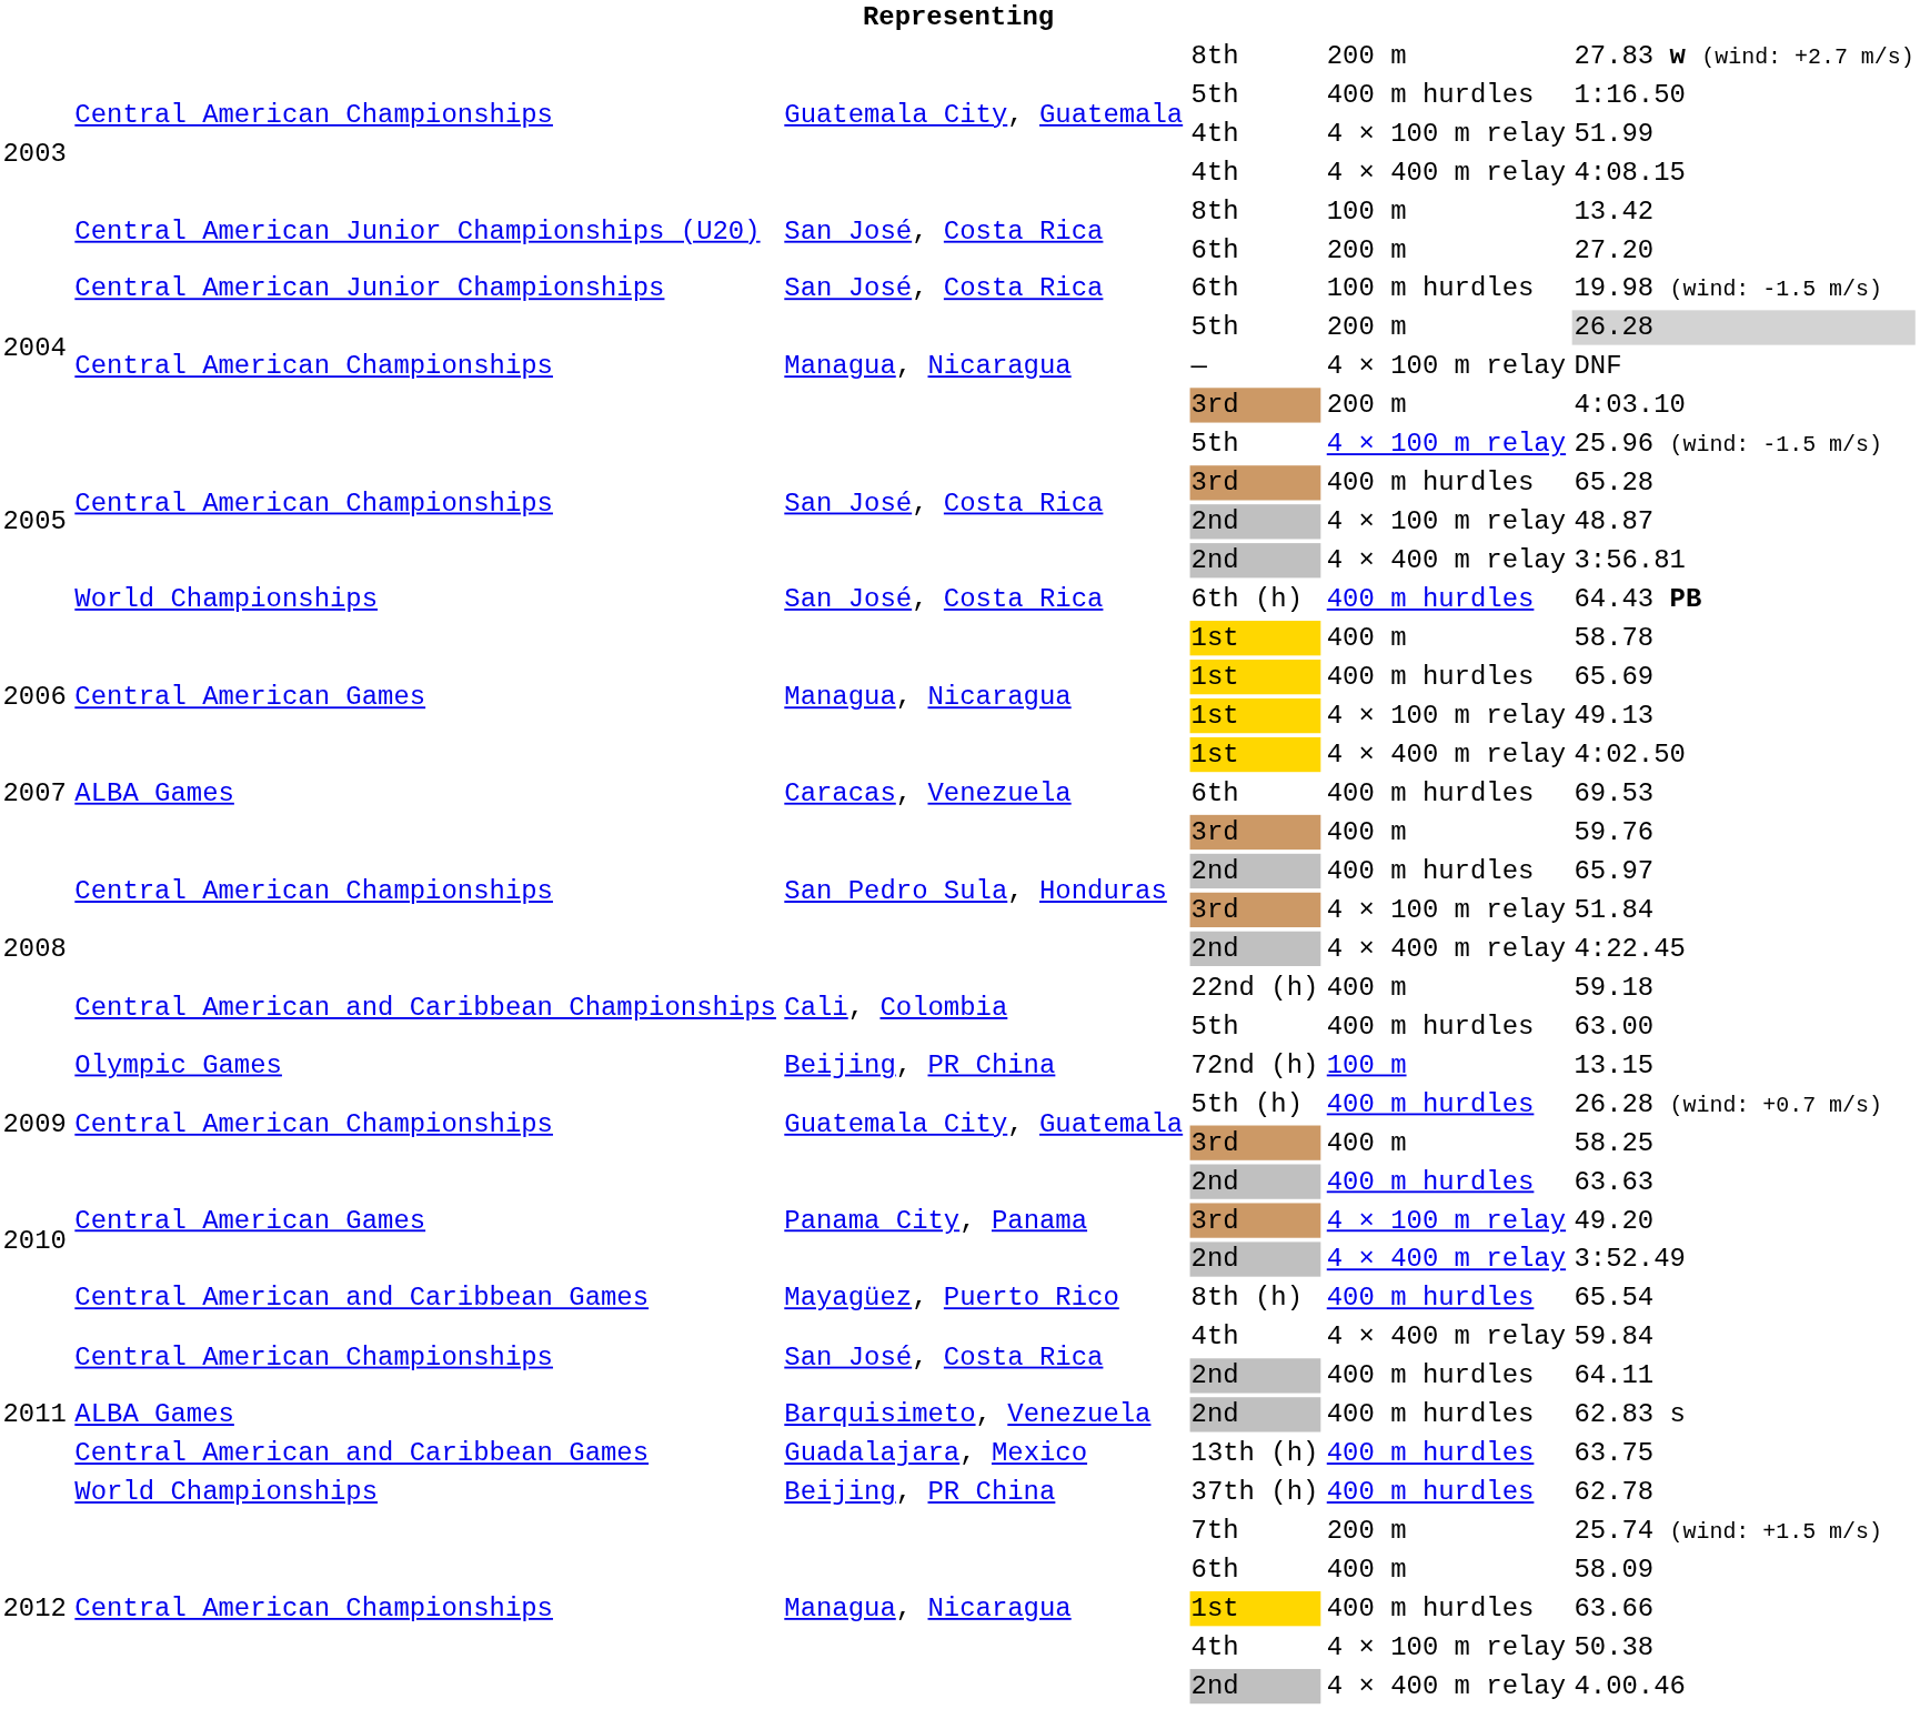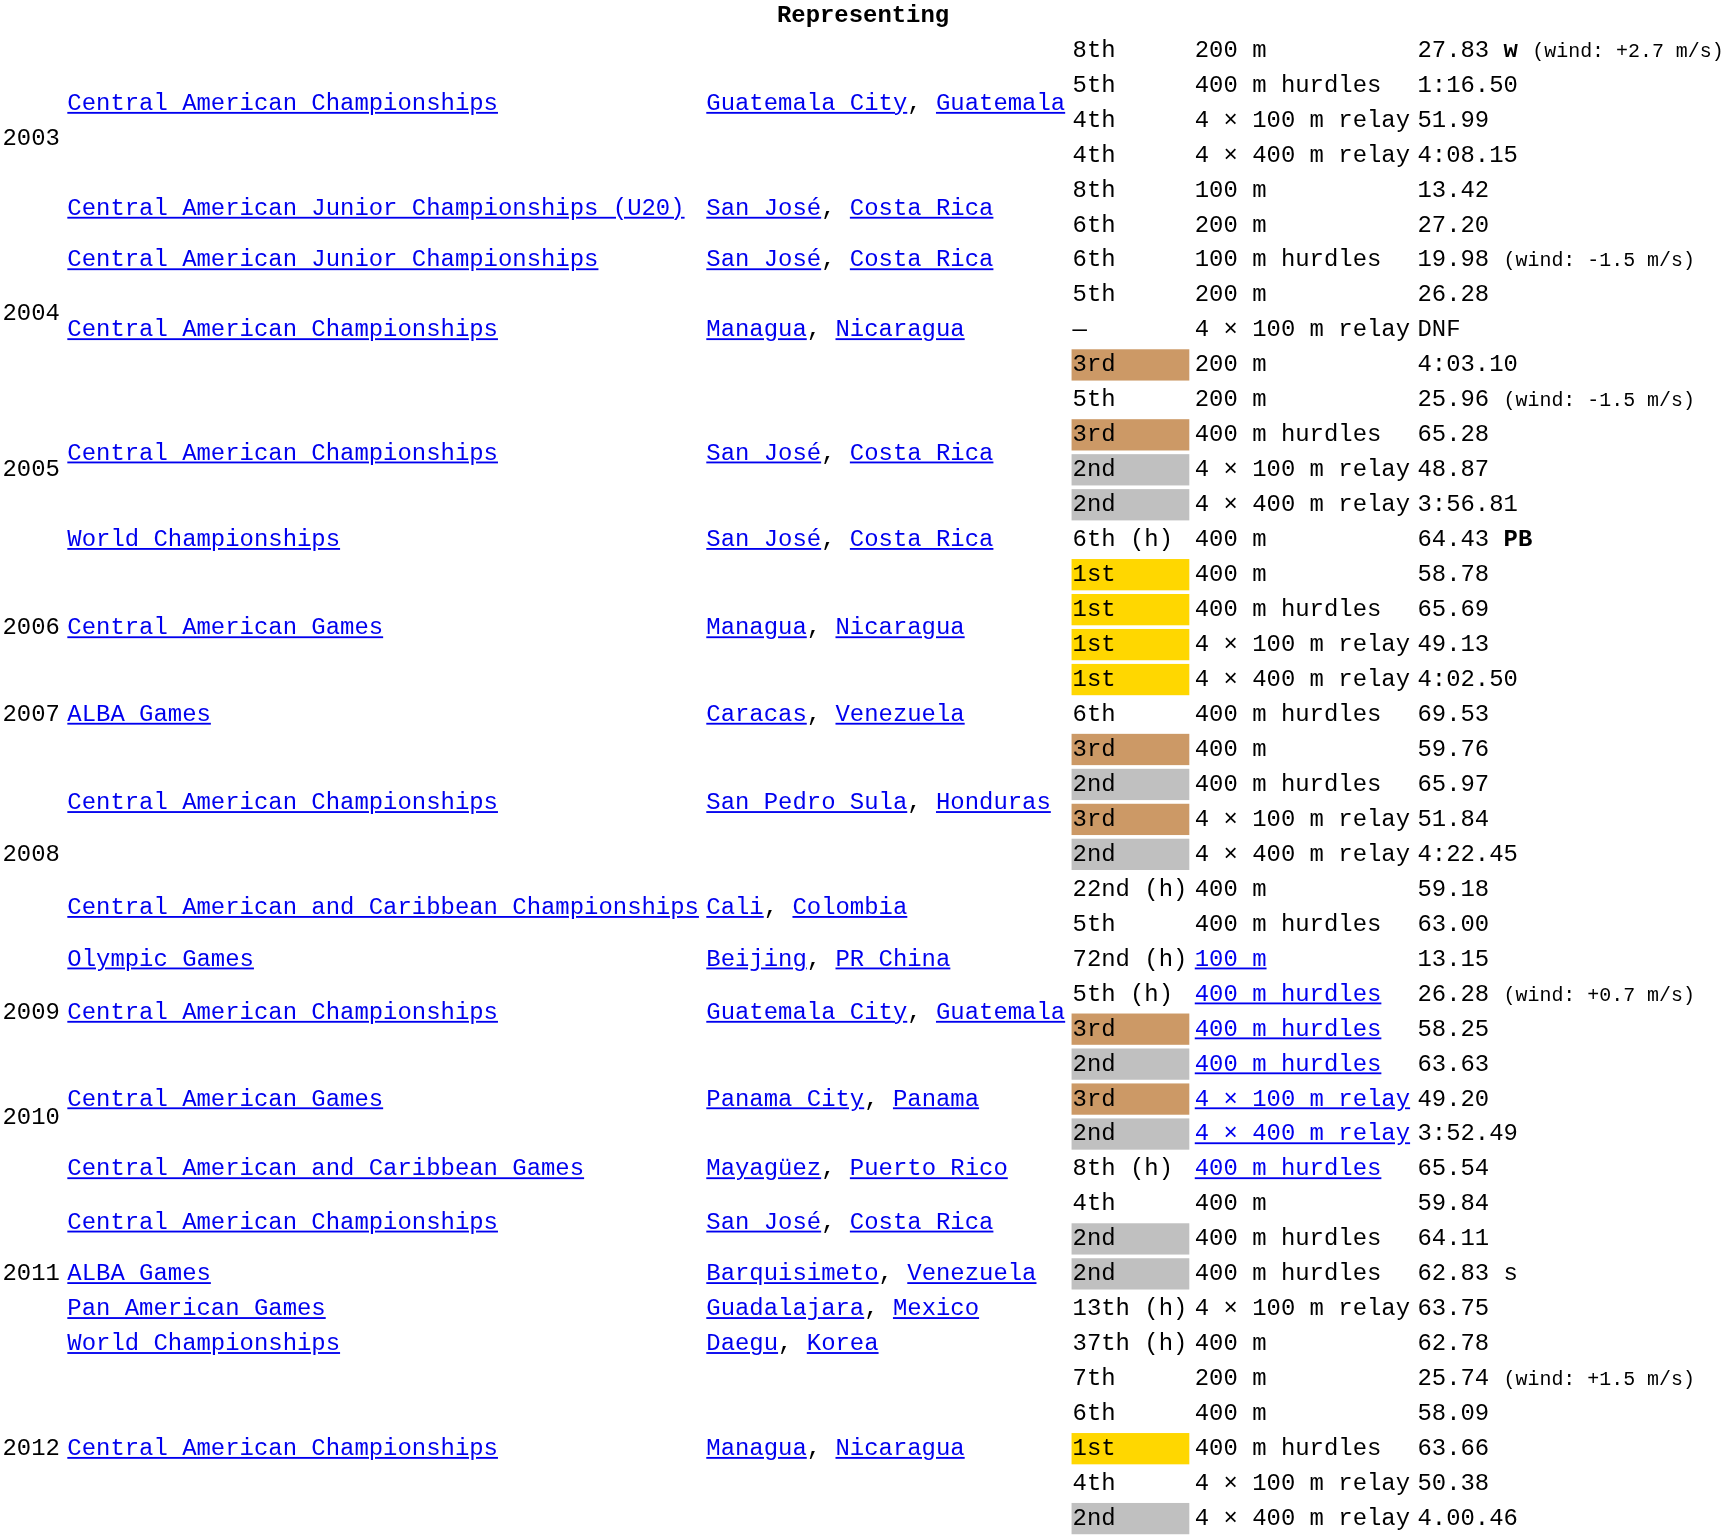 <table>
 <tr>
 <th colspan="6">Representing </th>
 </tr>
 <tr>
 <td rowspan=6>2003</td>
 <td rowspan=4><a href='#'>Central American Championships</a></td>
 <td rowspan=4><a href='#'>Guatemala City</a>, <a href='#'>Guatemala</a></td>
 <td>8th</td>
 <td>200 m</td>
 <td>27.83 <strong>w</strong> <small>(wind: +2.7 m/s)</small></td>
 </tr>
 <tr>
 <td>5th</td>
 <td>400 m hurdles</td>
 <td>1:16.50</td>
 </tr>
 <tr>
 <td>4th</td>
 <td>4 × 100 m relay</td>
 <td>51.99</td>
 </tr>
 <tr>
 <td>4th</td>
 <td>4 × 400 m relay</td>
 <td>4:08.15</td>
 </tr>
 <tr>
 <td rowspan=2><a href='#'>Central American Junior Championships (U20)</a></td>
 <td rowspan=2><a href='#'>San José</a>, <a href='#'>Costa Rica</a></td>
 <td>8th</td>
 <td>100 m</td>
 <td>13.42</td>
 </tr>
 <tr>
 <td>6th</td>
 <td>200 m</td>
 <td>27.20</td>
 </tr>
 <tr>
 <td rowspan=4>2004</td>
 <td><a href='#'>Central American Junior Championships</a></td>
 <td><a href='#'>San José</a>, <a href='#'>Costa Rica</a></td>
 <td>6th</td>
 <td>100 m hurdles</td>
 <td>19.98 <small>(wind: -1.5 m/s)</small></td>
 </tr>
 <tr>
 <td rowspan=3><a href='#'>Central American Championships</a></td>
 <td rowspan=3><a href='#'>Managua</a>, <a href='#'>Nicaragua</a></td>
 <td>5th</td>
 <td>200 m</td>
-<td style="background: lightgrey;">26.28</td>
+<td>26.28</td>
 </tr>
 <tr>
 <td>—</td>
 <td>4 × 100 m relay</td>
 <td>DNF</td>
 </tr>
 <tr>
 <td bgcolor=cc9966>3rd</td>
 <td>200 m</td>
 <td>4:03.10</td>
 </tr>
 <tr>
 <td rowspan = "5">2005</td>
 <td rowspan = "4"><a href='#'>Central American Championships</a></td>
 <td rowspan = "4"><a href='#'>San José</a>, <a href='#'>Costa Rica</a></td>
 <td>5th</td>
-<td><a href='#'>4 × 100 m relay</a></td>
+<td>200 m</td>
 <td>25.96 <small>(wind: -1.5 m/s)</small></td>
 </tr>
 <tr>
 <td bgcolor=cc9966>3rd</td>
 <td>400 m hurdles</td>
 <td>65.28</td>
 </tr>
 <tr>
 <td bgcolor=silver>2nd</td>
 <td>4 × 100 m relay</td>
 <td>48.87</td>
 </tr>
 <tr>
 <td bgcolor=silver>2nd</td>
 <td>4 × 400 m relay</td>
 <td>3:56.81</td>
 </tr>
 <tr>
 <td><a href='#'>World Championships</a></td>
 <td><a href='#'>San José</a>, <a href='#'>Costa Rica</a></td>
 <td>6th (h)</td>
-<td><a href='#'>400 m hurdles</a></td>
+<td>400 m</td>
 <td>64.43 <strong>PB</strong></td>
 </tr>
 <tr>
 <td rowspan = "4">2006</td>
 <td rowspan = "4"><a href='#'>Central American Games</a></td>
 <td rowspan = "4"><a href='#'>Managua</a>, <a href='#'>Nicaragua</a></td>
 <td bgcolor=gold>1st</td>
 <td>400 m</td>
 <td>58.78</td>
 </tr>
 <tr>
 <td bgcolor=gold>1st</td>
 <td>400 m hurdles</td>
 <td>65.69</td>
 </tr>
 <tr>
 <td bgcolor=gold>1st</td>
 <td>4 × 100 m relay</td>
 <td>49.13</td>
 </tr>
 <tr>
 <td bgcolor=gold>1st</td>
 <td>4 × 400 m relay</td>
 <td>4:02.50</td>
 </tr>
 <tr>
 <td>2007</td>
 <td><a href='#'>ALBA Games</a></td>
 <td><a href='#'>Caracas</a>, <a href='#'>Venezuela</a></td>
 <td>6th</td>
 <td>400 m hurdles</td>
 <td>69.53</td>
 </tr>
 <tr>
 <td rowspan = "7">2008</td>
 <td rowspan = "4"><a href='#'>Central American Championships</a></td>
 <td rowspan = "4"><a href='#'>San Pedro Sula</a>, <a href='#'>Honduras</a></td>
 <td bgcolor=cc9966>3rd</td>
 <td>400 m</td>
 <td>59.76</td>
 </tr>
 <tr>
 <td bgcolor=silver>2nd</td>
 <td>400 m hurdles</td>
 <td>65.97</td>
 </tr>
 <tr>
 <td bgcolor=cc9966>3rd</td>
 <td>4 × 100 m relay</td>
 <td>51.84</td>
 </tr>
 <tr>
 <td bgcolor=silver>2nd</td>
 <td>4 × 400 m relay</td>
 <td>4:22.45</td>
 </tr>
 <tr>
 <td rowspan = "2"><a href='#'>Central American and Caribbean Championships</a></td>
 <td rowspan = "2"><a href='#'>Cali</a>, <a href='#'>Colombia</a></td>
 <td>22nd (h)</td>
 <td>400 m</td>
 <td>59.18</td>
 </tr>
 <tr>
 <td>5th</td>
 <td>400 m hurdles</td>
 <td>63.00</td>
 </tr>
 <tr>
 <td><a href='#'>Olympic Games</a></td>
 <td><a href='#'>Beijing</a>, <a href='#'>PR China</a></td>
 <td>72nd (h)</td>
 <td><a href='#'>100 m</a></td>
 <td>13.15</td>
 </tr>
 <tr>
 <td rowspan=2>2009</td>
 <td rowspan=2><a href='#'>Central American Championships</a></td>
 <td rowspan=2><a href='#'>Guatemala City</a>, <a href='#'>Guatemala</a></td>
 <td>5th (h)</td>
 <td><a href='#'>400 m hurdles</a></td>
 <td>26.28 <small>(wind: +0.7 m/s)</small></td>
 </tr>
 <tr>
 <td bgcolor=cc9966>3rd</td>
-<td>400 m</td>
+<td><a href='#'>400 m hurdles</a></td>
 <td>58.25</td>
 </tr>
 <tr>
 <td rowspan = "4">2010</td>
 <td rowspan = "3"><a href='#'>Central American Games</a></td>
 <td rowspan = "3"><a href='#'>Panama City</a>, <a href='#'>Panama</a></td>
 <td bgcolor=silver>2nd</td>
 <td><a href='#'>400 m hurdles</a></td>
 <td>63.63</td>
 </tr>
 <tr>
 <td bgcolor=cc9966>3rd</td>
 <td><a href='#'>4 × 100 m relay</a></td>
 <td>49.20</td>
 </tr>
 <tr>
 <td bgcolor=silver>2nd</td>
 <td><a href='#'>4 × 400 m relay</a></td>
 <td>3:52.49</td>
 </tr>
 <tr>
 <td><a href='#'>Central American and Caribbean Games</a></td>
 <td><a href='#'>Mayagüez</a>, <a href='#'>Puerto Rico</a></td>
 <td>8th (h)</td>
 <td><a href='#'>400 m hurdles</a></td>
 <td>65.54</td>
 </tr>
 <tr>
 <td rowspan = "5">2011</td>
 <td rowspan=2><a href='#'>Central American Championships</a></td>
 <td rowspan=2><a href='#'>San José</a>, <a href='#'>Costa Rica</a></td>
 <td>4th</td>
-<td>4 × 400 m relay</td>
+<td>400 m</td>
 <td>59.84</td>
 </tr>
 <tr>
 <td bgcolor=silver>2nd</td>
 <td>400 m hurdles</td>
 <td>64.11</td>
 </tr>
 <tr>
 <td><a href='#'>ALBA Games</a></td>
 <td><a href='#'>Barquisimeto</a>, <a href='#'>Venezuela</a></td>
 <td bgcolor=silver>2nd</td>
 <td>400 m hurdles</td>
 <td>62.83 s</td>
 </tr>
 <tr>
-<td><a href='#'>Central American and Caribbean Games</a></td>
+<td><a href='#'>Pan American Games</a></td>
 <td><a href='#'>Guadalajara</a>, <a href='#'>Mexico</a></td>
 <td>13th (h)</td>
-<td><a href='#'>400 m hurdles</a></td>
+<td>4 × 100 m relay</td>
 <td>63.75</td>
 </tr>
 <tr>
 <td><a href='#'>World Championships</a></td>
-<td><a href='#'>Beijing</a>, <a href='#'>PR China</a></td>
+<td><a href='#'>Daegu</a>, <a href='#'>Korea</a></td>
 <td>37th (h)</td>
-<td><a href='#'>400 m hurdles</a></td>
+<td>400 m</td>
 <td>62.78</td>
 </tr>
 <tr>
 <td rowspan = "5">2012</td>
 <td rowspan = "5"><a href='#'>Central American Championships</a></td>
 <td rowspan = "5"><a href='#'>Managua</a>, <a href='#'>Nicaragua</a></td>
 <td>7th</td>
 <td>200 m</td>
 <td>25.74 <small>(wind: +1.5 m/s)</small></td>
 </tr>
 <tr>
 <td>6th</td>
 <td>400 m</td>
 <td>58.09</td>
 </tr>
 <tr>
 <td bgcolor=gold>1st</td>
 <td>400 m hurdles</td>
 <td>63.66</td>
 </tr>
 <tr>
 <td>4th</td>
 <td>4 × 100 m relay</td>
 <td>50.38</td>
 </tr>
 <tr>
 <td bgcolor=silver>2nd</td>
 <td>4 × 400 m relay</td>
 <td>4.00.46</td>
 </tr>
 </table>
